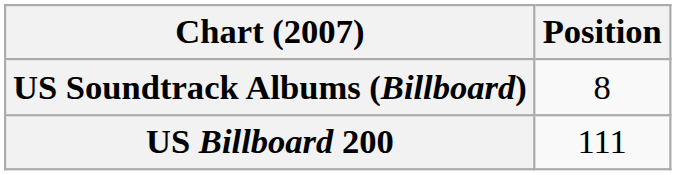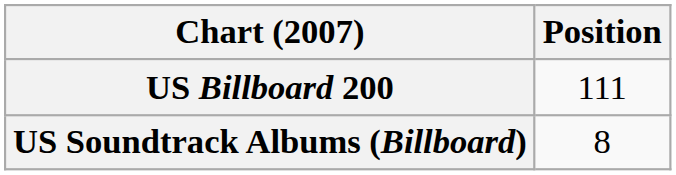 <table class="wikitable sortable plainrowheaders" style="text-align:center">
 <tr>
 <th scope="col">Chart (2007)</th>
 <th scope="col">Position</th>
 </tr>
 <tr>
+<th scope="row">US <em>Billboard</em> 200</th>
+<td>111</td>
+</tr>
+<tr>
 <th scope="row">US Soundtrack Albums (<em>Billboard</em>)</th>
 <td>8</td>
 </tr>
-<tr>
-<th scope="row">US <em>Billboard</em> 200</th>
-<td>111</td>
-</tr>
 </table>
